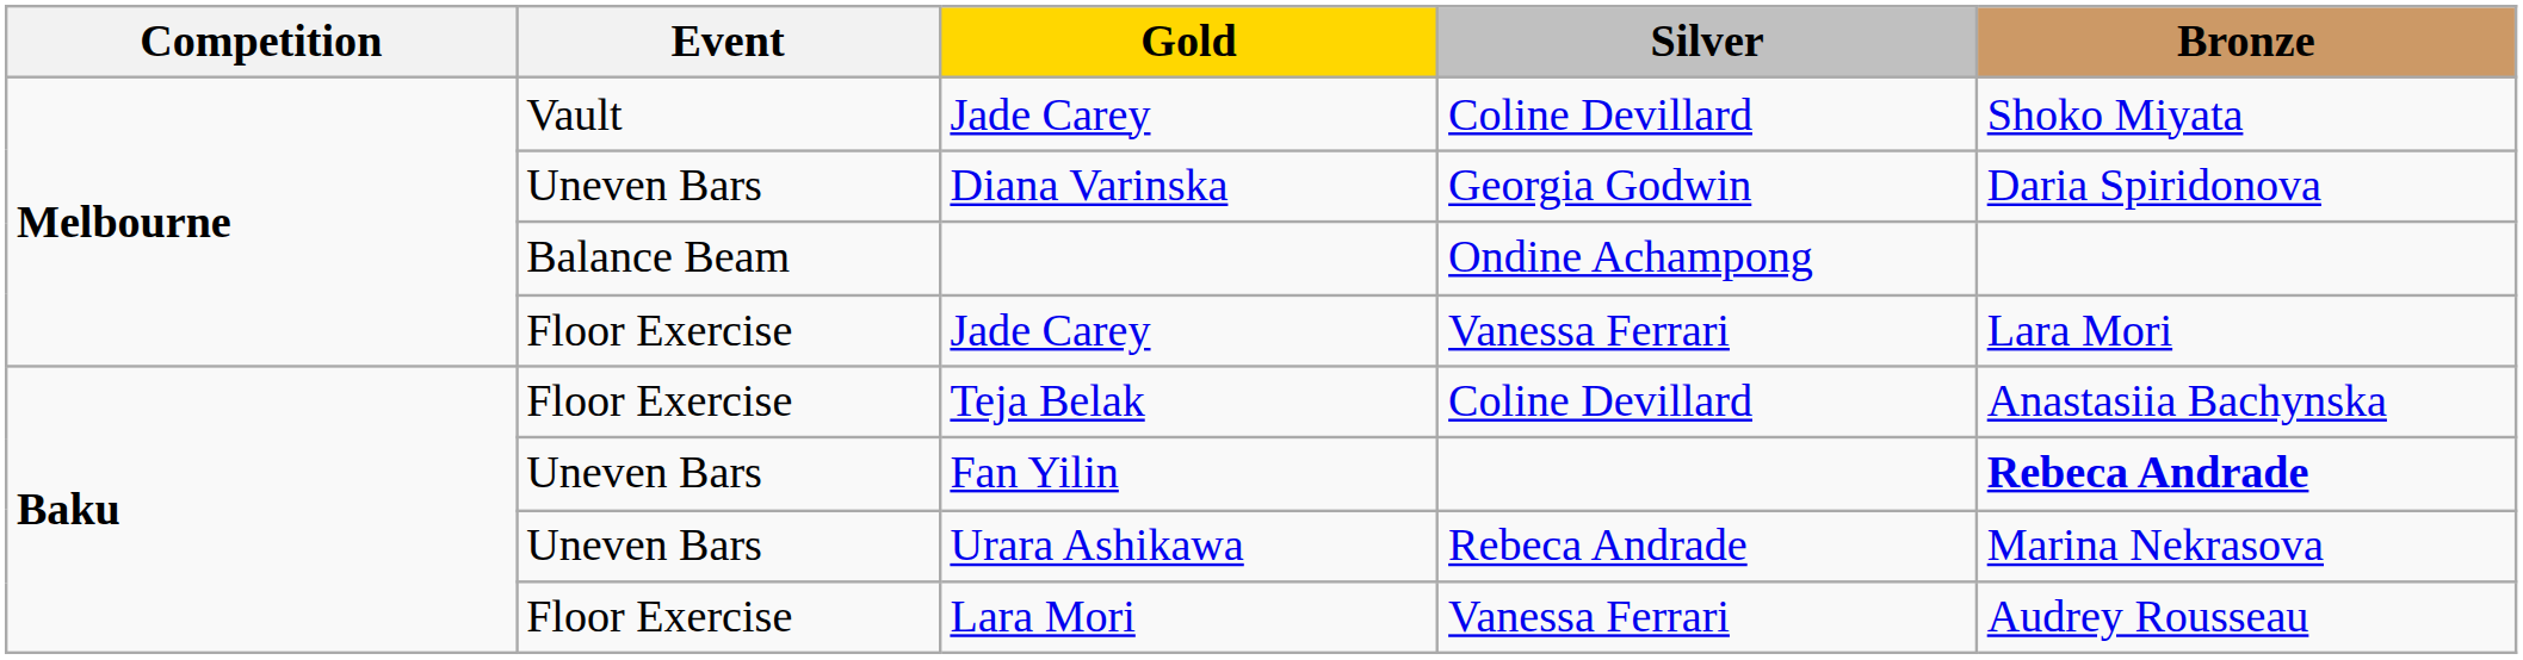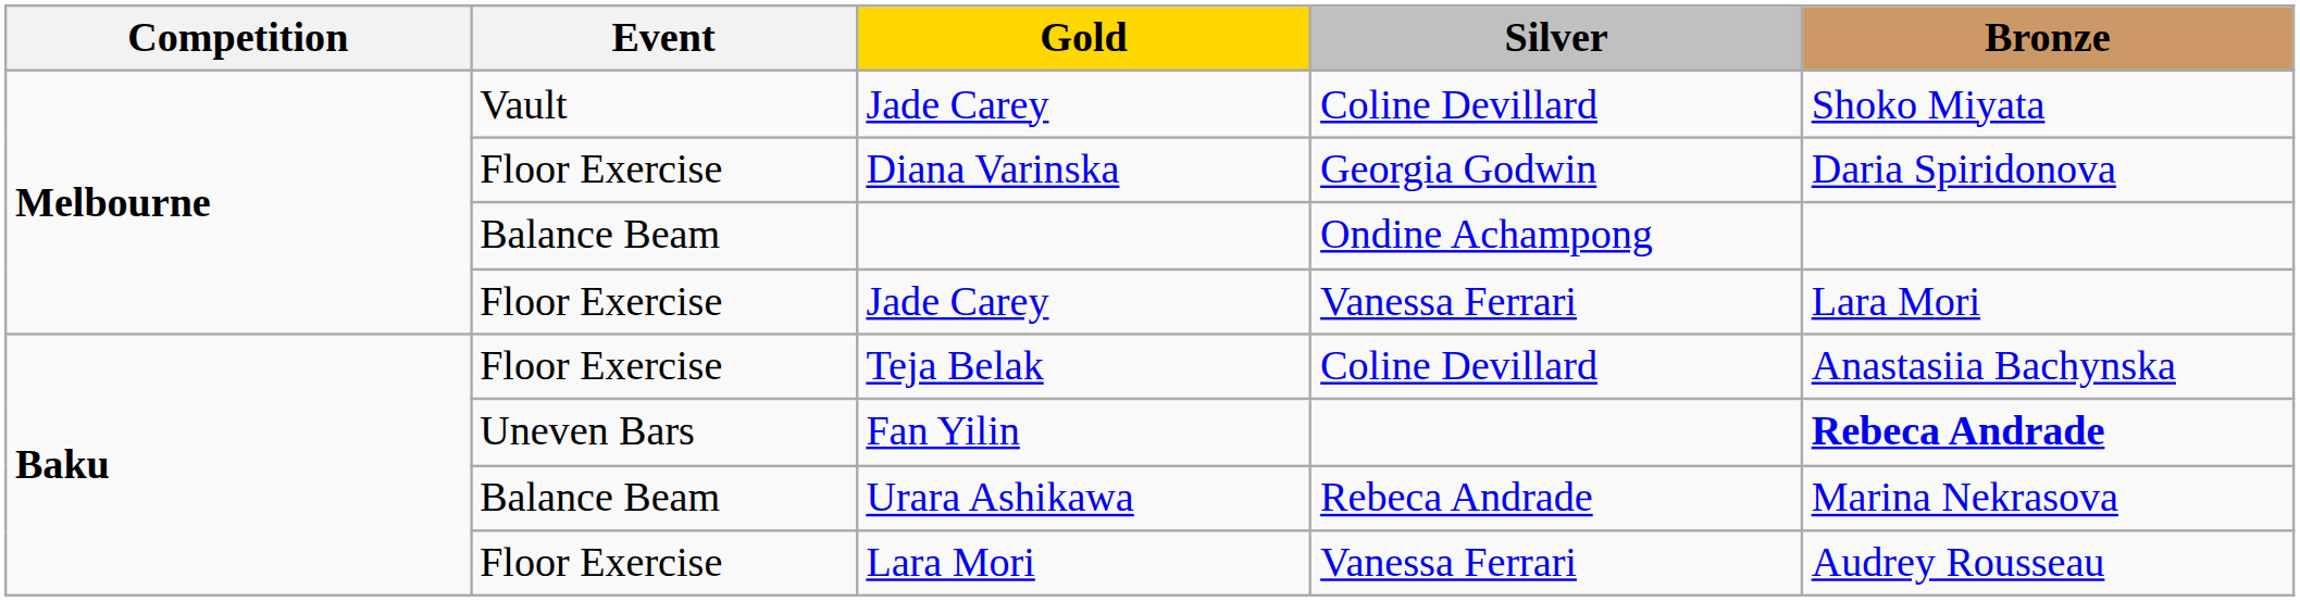 <table class="wikitable" style="width:70%;">
 <tr>
 <th style="text-align:center; width:5%;">Competition</th>
 <th style="text-align:center; width:5%;">Event</th>
 <td style="text-align:center; width:6%; background:gold;"><strong>Gold</strong></td>
 <td style="text-align:center; width:6%; background:silver;"><strong>Silver</strong></td>
 <td style="text-align:center; width:6%; background:#c96;"><strong>Bronze</strong></td>
 </tr>
 <tr>
 <td rowspan="4"><strong>Melbourne</strong></td>
 <td>Vault</td>
 <td> <a href='#'>Jade Carey</a></td>
 <td> <a href='#'>Coline Devillard</a></td>
 <td> <a href='#'>Shoko Miyata</a></td>
 </tr>
 <tr>
-<td>Uneven Bars</td>
+<td> Floor Exercise </td>
 <td> <a href='#'>Diana Varinska</a></td>
 <td> <a href='#'>Georgia Godwin</a></td>
 <td> <a href='#'>Daria Spiridonova</a></td>
 </tr>
 <tr>
 <td>Balance Beam</td>
 <td></td>
 <td> <a href='#'>Ondine Achampong</a></td>
 <td></td>
 </tr>
 <tr>
 <td> Floor Exercise </td>
 <td> <a href='#'>Jade Carey</a></td>
 <td> <a href='#'>Vanessa Ferrari</a></td>
 <td> <a href='#'>Lara Mori</a></td>
 </tr>
 <tr>
 <td rowspan="4"><strong>Baku</strong></td>
 <td> Floor Exercise </td>
 <td> <a href='#'>Teja Belak</a></td>
 <td> <a href='#'>Coline Devillard</a></td>
 <td> <a href='#'>Anastasiia Bachynska</a></td>
 </tr>
 <tr>
 <td>Uneven Bars</td>
 <td> <a href='#'>Fan Yilin</a></td>
 <td></td>
 <td><strong> <a href='#'>Rebeca Andrade</a></strong></td>
 </tr>
 <tr>
-<td>Uneven Bars</td>
+<td>Balance Beam</td>
 <td> <a href='#'>Urara Ashikawa</a></td>
 <td> <a href='#'>Rebeca Andrade</a></td>
 <td> <a href='#'>Marina Nekrasova</a></td>
 </tr>
 <tr>
 <td> Floor Exercise </td>
 <td> <a href='#'>Lara Mori</a></td>
 <td> <a href='#'>Vanessa Ferrari</a></td>
 <td> <a href='#'>Audrey Rousseau</a></td>
 </tr>
 </table>
